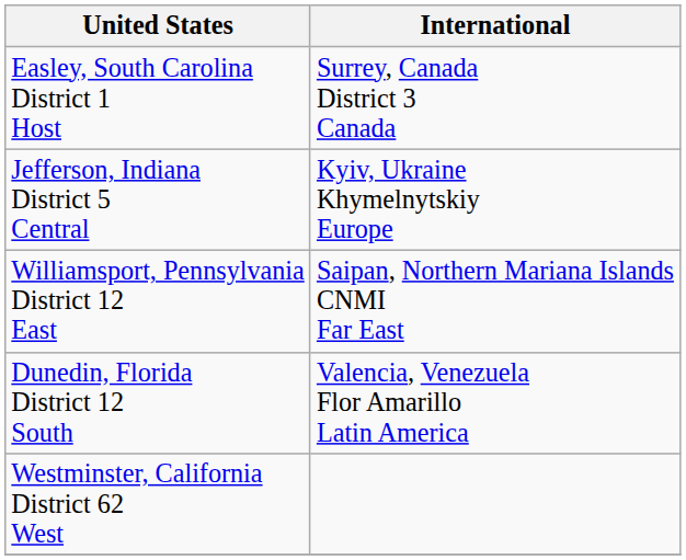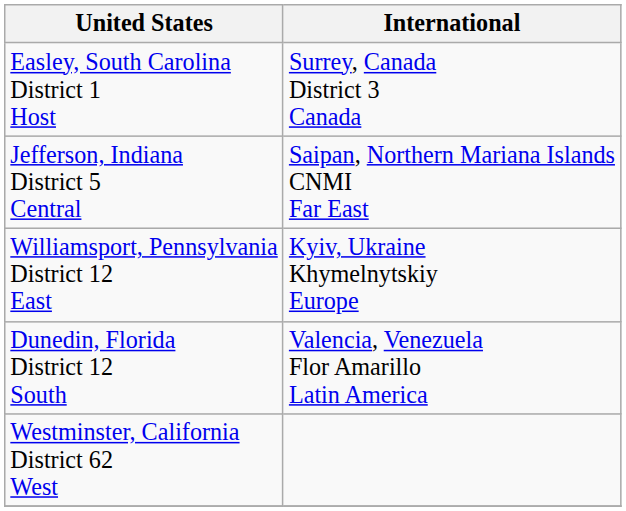 <table class="wikitable">
 <tr>
 <th>United States</th>
 <th>International</th>
 </tr>
 <tr>
 <td> <a href='#'>Easley, South Carolina</a><br>District 1<br><a href='#'>Host</a></td>
 <td> <a href='#'>Surrey</a>, <a href='#'>Canada</a><br>District 3<br><a href='#'>Canada</a></td>
 </tr>
 <tr>
 <td> <a href='#'>Jefferson, Indiana</a><br>District 5<br><a href='#'>Central</a></td>
-<td> <a href='#'>Kyiv, Ukraine</a><br>Khymelnytskiy<br><a href='#'>Europe</a></td>
+<td> <a href='#'>Saipan</a>, <a href='#'>Northern Mariana Islands</a><br>CNMI<br><a href='#'>Far East</a></td>
 </tr>
 <tr>
 <td> <a href='#'>Williamsport, Pennsylvania</a><br>District 12<br><a href='#'>East</a></td>
-<td> <a href='#'>Saipan</a>, <a href='#'>Northern Mariana Islands</a><br>CNMI<br><a href='#'>Far East</a></td>
+<td> <a href='#'>Kyiv, Ukraine</a><br>Khymelnytskiy<br><a href='#'>Europe</a></td>
 </tr>
 <tr>
 <td> <a href='#'>Dunedin, Florida</a><br>District 12<br><a href='#'>South</a></td>
 <td> <a href='#'>Valencia</a>, <a href='#'>Venezuela</a><br>Flor Amarillo<br><a href='#'>Latin America</a></td>
 </tr>
 <tr>
 <td> <a href='#'>Westminster, California</a><br>District 62<br><a href='#'>West</a></td>
 <td></td>
 </tr>
 <tr>
 </tr>
 </table>
